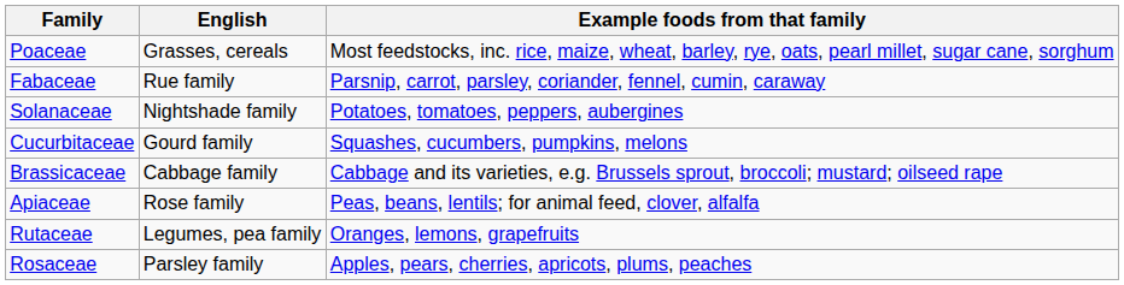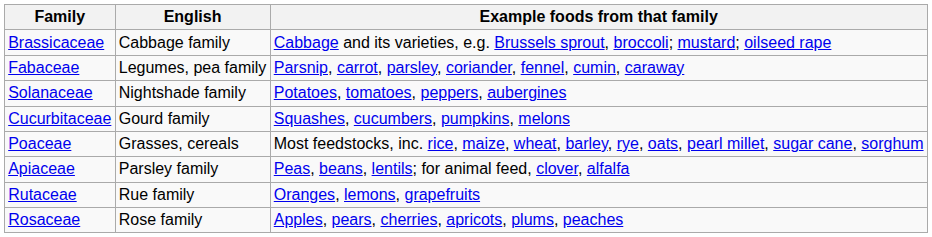 <table class="wikitable">
 <tr>
 <th>Family</th>
 <th>English</th>
 <th>Example foods from that family</th>
 </tr>
 <tr>
-<td><a href='#'>Poaceae</a></td>
-<td>Grasses, cereals</td>
-<td>Most feedstocks, inc. <a href='#'>rice</a>, <a href='#'>maize</a>, <a href='#'>wheat</a>, <a href='#'>barley</a>, <a href='#'>rye</a>, <a href='#'>oats</a>, <a href='#'>pearl millet</a>, <a href='#'>sugar cane</a>, <a href='#'>sorghum</a></td>
+<td><a href='#'>Brassicaceae</a></td>
+<td>Cabbage family</td>
+<td><a href='#'>Cabbage</a> and its varieties, e.g. <a href='#'>Brussels sprout</a>, <a href='#'>broccoli</a>; <a href='#'>mustard</a>; <a href='#'>oilseed rape</a></td>
 </tr>
 <tr>
 <td><a href='#'>Fabaceae</a></td>
-<td>Rue family</td>
+<td>Legumes, pea family</td>
 <td><a href='#'>Parsnip</a>, <a href='#'>carrot</a>, <a href='#'>parsley</a>, <a href='#'>coriander</a>, <a href='#'>fennel</a>, <a href='#'>cumin</a>, <a href='#'>caraway</a></td>
 </tr>
 <tr>
 <td><a href='#'>Solanaceae</a></td>
 <td>Nightshade family</td>
 <td><a href='#'>Potatoes</a>, <a href='#'>tomatoes</a>, <a href='#'>peppers</a>, <a href='#'>aubergines</a></td>
 </tr>
 <tr>
 <td><a href='#'>Cucurbitaceae</a></td>
 <td>Gourd family</td>
 <td><a href='#'>Squashes</a>, <a href='#'>cucumbers</a>, <a href='#'>pumpkins</a>, <a href='#'>melons</a></td>
 </tr>
 <tr>
-<td><a href='#'>Brassicaceae</a></td>
-<td>Cabbage family</td>
-<td><a href='#'>Cabbage</a> and its varieties, e.g. <a href='#'>Brussels sprout</a>, <a href='#'>broccoli</a>; <a href='#'>mustard</a>; <a href='#'>oilseed rape</a></td>
+<td><a href='#'>Poaceae</a></td>
+<td>Grasses, cereals</td>
+<td>Most feedstocks, inc. <a href='#'>rice</a>, <a href='#'>maize</a>, <a href='#'>wheat</a>, <a href='#'>barley</a>, <a href='#'>rye</a>, <a href='#'>oats</a>, <a href='#'>pearl millet</a>, <a href='#'>sugar cane</a>, <a href='#'>sorghum</a></td>
 </tr>
 <tr>
 <td><a href='#'>Apiaceae</a></td>
-<td>Rose family</td>
+<td>Parsley family</td>
 <td><a href='#'>Peas</a>, <a href='#'>beans</a>, <a href='#'>lentils</a>; for animal feed, <a href='#'>clover</a>, <a href='#'>alfalfa</a></td>
 </tr>
 <tr>
 <td><a href='#'>Rutaceae</a></td>
-<td>Legumes, pea family</td>
+<td>Rue family</td>
 <td><a href='#'>Oranges</a>, <a href='#'>lemons</a>, <a href='#'>grapefruits</a></td>
 </tr>
 <tr>
 <td><a href='#'>Rosaceae</a></td>
-<td>Parsley family</td>
+<td>Rose family</td>
 <td><a href='#'>Apples</a>, <a href='#'>pears</a>, <a href='#'>cherries</a>, <a href='#'>apricots</a>, <a href='#'>plums</a>, <a href='#'>peaches</a></td>
 </tr>
 </table>
